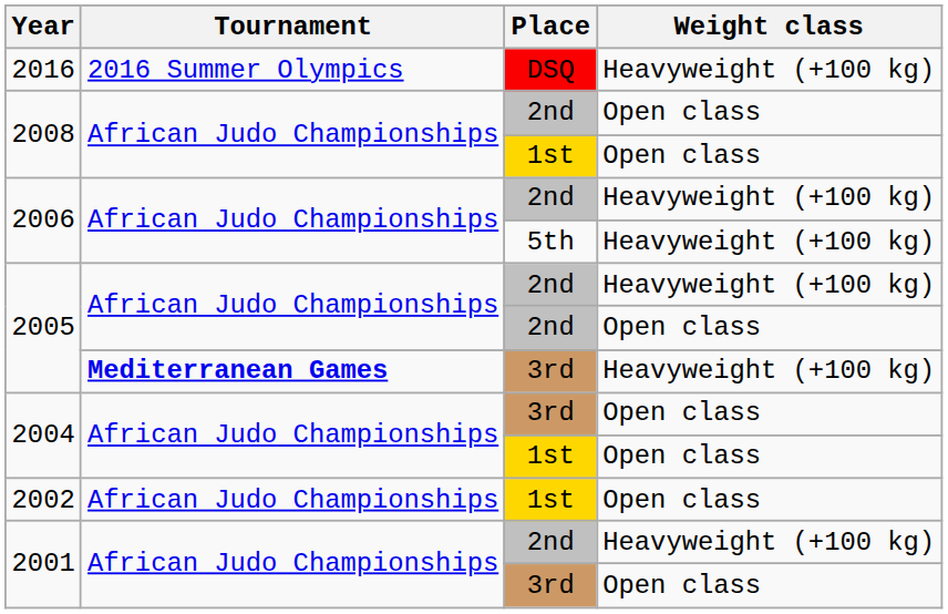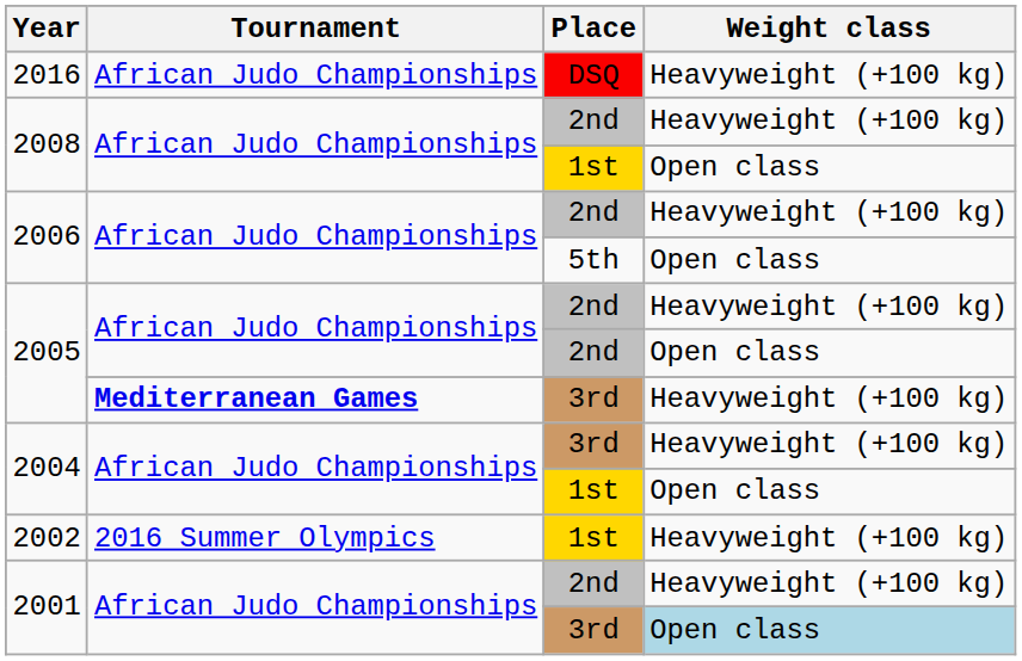 <table class=wikitable>
 <tr>
 <th>Year</th>
 <th>Tournament</th>
 <th>Place</th>
 <th>Weight class</th>
 </tr>
 <tr>
 <td rowspan=1>2016</td>
-<td rowspan=1><a href='#'>2016 Summer Olympics</a></td>
+<td><a href='#'>African Judo Championships</a></td>
 <td bgcolor="FAIL" align="center">DSQ</td>
 <td>Heavyweight (+100 kg)</td>
 </tr>
 <tr>
 <td rowspan=2>2008</td>
 <td rowspan=2><a href='#'>African Judo Championships</a></td>
 <td style="background:silver; text-align:center;">2nd</td>
-<td>Open class</td>
+<td>Heavyweight (+100 kg)</td>
 </tr>
 <tr>
 <td style="background:gold; text-align:center;">1st</td>
 <td>Open class</td>
 </tr>
 <tr>
 <td rowspan=2>2006</td>
 <td rowspan=2><a href='#'>African Judo Championships</a></td>
 <td style="background:silver; text-align:center;">2nd</td>
 <td>Heavyweight (+100 kg)</td>
 </tr>
 <tr>
 <td style="text-align:center;">5th</td>
-<td>Heavyweight (+100 kg)</td>
+<td>Open class</td>
 </tr>
 <tr>
 <td rowspan=3>2005</td>
 <td rowspan=2><a href='#'>African Judo Championships</a></td>
 <td style="background:silver; text-align:center;">2nd</td>
 <td>Heavyweight (+100 kg)</td>
 </tr>
 <tr>
 <td style="background:silver; text-align:center;">2nd</td>
 <td>Open class</td>
 </tr>
 <tr>
 <td><strong><a href='#'>Mediterranean Games</a></strong></td>
 <td style="background:#c96; text-align:center;">3rd</td>
 <td>Heavyweight (+100 kg)</td>
 </tr>
 <tr>
 <td rowspan=2>2004</td>
 <td rowspan=2><a href='#'>African Judo Championships</a></td>
 <td style="background:#c96; text-align:center;">3rd</td>
-<td>Open class</td>
+<td>Heavyweight (+100 kg)</td>
 </tr>
 <tr>
 <td style="background:gold; text-align:center;">1st</td>
 <td>Open class</td>
 </tr>
 <tr>
 <td>2002</td>
-<td><a href='#'>African Judo Championships</a></td>
+<td rowspan=1><a href='#'>2016 Summer Olympics</a></td>
 <td style="background:gold; text-align:center;">1st</td>
-<td>Open class</td>
+<td>Heavyweight (+100 kg)</td>
 </tr>
 <tr>
 <td rowspan=2>2001</td>
 <td rowspan=2><a href='#'>African Judo Championships</a></td>
 <td style="background:silver; text-align:center;">2nd</td>
 <td>Heavyweight (+100 kg)</td>
 </tr>
 <tr>
 <td style="background:#c96; text-align:center;">3rd</td>
-<td>Open class</td>
+<td style="background: lightblue;">Open class</td>
 </tr>
 </table>
